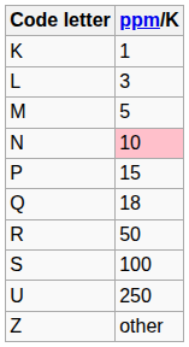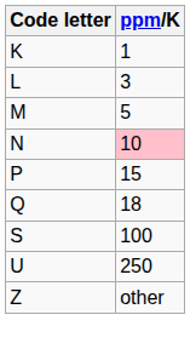 <table class="wikitable">
 <tr>
 <th>Code letter</th>
 <th><a href='#'>ppm</a>/K</th>
 </tr>
 <tr>
 <td>K</td>
 <td>1</td>
 </tr>
 <tr>
 <td>L</td>
 <td>3</td>
 </tr>
 <tr>
 <td>M</td>
 <td>5</td>
 </tr>
 <tr>
 <td>N</td>
 <td style="background: pink;">10</td>
 </tr>
 <tr>
 <td>P</td>
 <td>15</td>
 </tr>
 <tr>
 <td>Q</td>
 <td>18</td>
 </tr>
 <tr>
-<td>R</td>
-<td>50</td>
-</tr>
-<tr>
 <td>S</td>
 <td>100</td>
 </tr>
 <tr>
 <td>U</td>
 <td>250</td>
 </tr>
 <tr>
 <td>Z</td>
 <td>other</td>
 </tr>
 </table>
